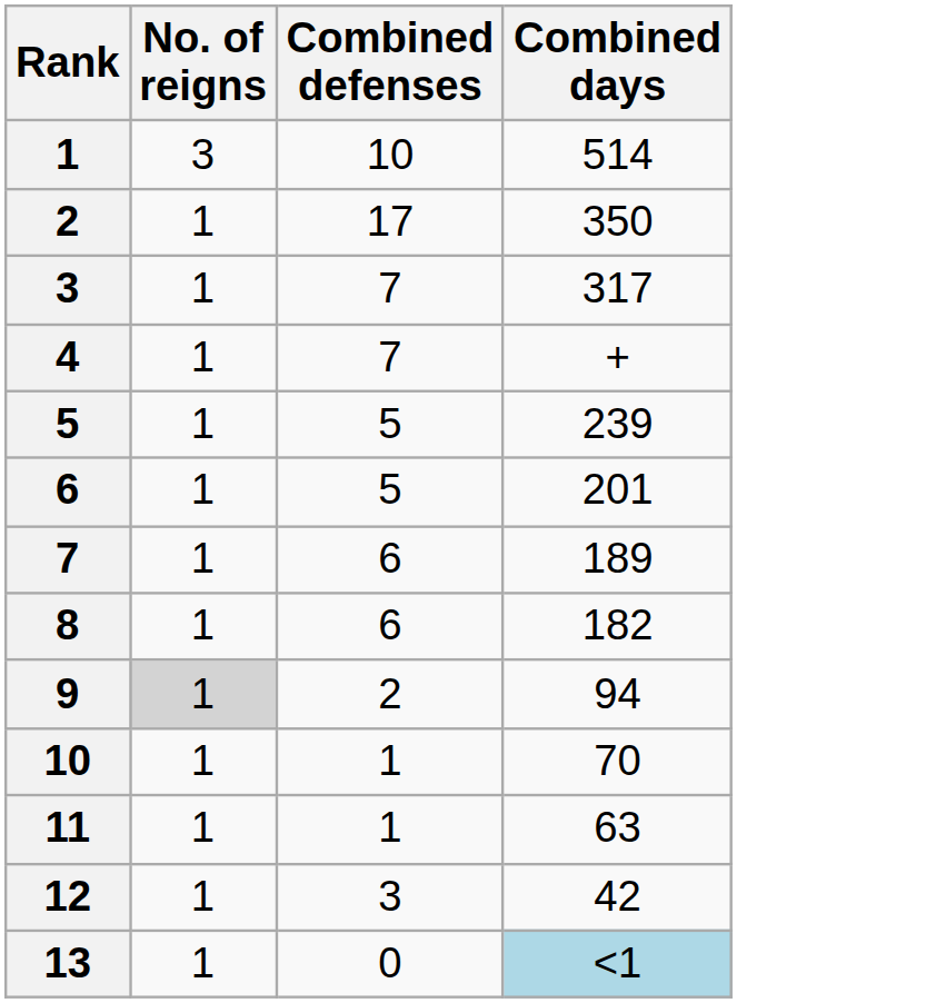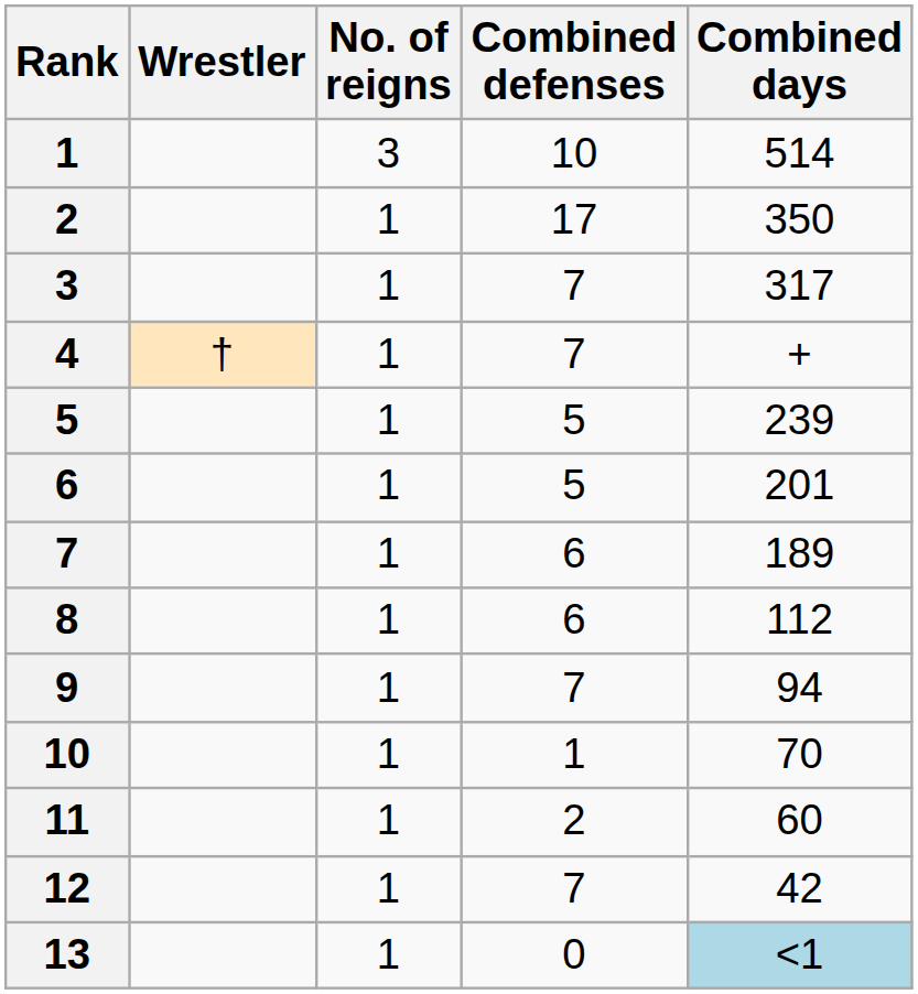 <table class="wikitable sortable" style="text-align: center">
 <tr>
 <th>Rank</th>
+<th>Wrestler</th>
 <th>No. of<br>reigns</th>
 <th>Combined<br>defenses</th>
 <th>Combined<br>days</th>
 </tr>
 <tr>
 <th>1</th>
+<td></td>
 <td>3</td>
 <td>10</td>
 <td>514</td>
 </tr>
 <tr>
 <th>2</th>
+<td></td>
 <td>1</td>
 <td>17</td>
 <td>350</td>
 </tr>
 <tr>
 <th>3</th>
+<td></td>
 <td>1</td>
 <td>7</td>
 <td>317</td>
 </tr>
 <tr>
 <th>4</th>
+<td style="background-color:#FFE6BD"> †</td>
 <td>1</td>
 <td>7</td>
 <td>+</td>
 </tr>
 <tr>
 <th>5</th>
+<td></td>
 <td>1</td>
 <td>5</td>
 <td>239</td>
 </tr>
 <tr>
 <th>6</th>
+<td></td>
 <td>1</td>
 <td>5</td>
 <td>201</td>
 </tr>
 <tr>
 <th>7</th>
+<td></td>
 <td>1</td>
 <td>6</td>
 <td>189</td>
 </tr>
 <tr>
 <th>8</th>
+<td></td>
 <td>1</td>
 <td>6</td>
-<td>182</td>
+<td>112</td>
 </tr>
 <tr>
 <th>9</th>
-<td style="background: lightgrey;">1</td>
-<td>2</td>
+<td></td>
+<td>1</td>
+<td>7</td>
 <td>94</td>
 </tr>
 <tr>
 <th>10</th>
+<td></td>
 <td>1</td>
 <td>1</td>
 <td>70</td>
 </tr>
 <tr>
 <th>11</th>
+<td></td>
 <td>1</td>
-<td>1</td>
-<td>63</td>
+<td>2</td>
+<td>60</td>
 </tr>
 <tr>
 <th>12</th>
+<td></td>
 <td>1</td>
-<td>3</td>
+<td>7</td>
 <td>42</td>
 </tr>
 <tr>
 <th>13</th>
+<td></td>
 <td>1</td>
 <td>0</td>
 <td style="background: lightblue;"><1</td>
 </tr>
 </table>
